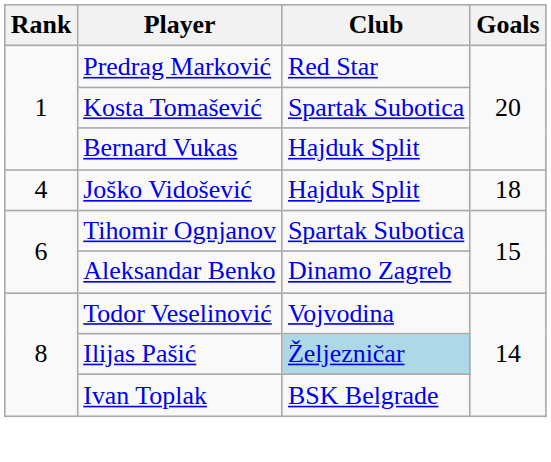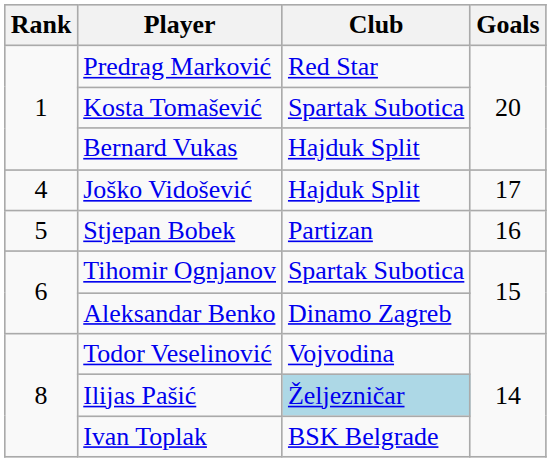 <table class="wikitable" style="text-align:center">
 <tr>
 <th>Rank</th>
 <th>Player</th>
 <th>Club</th>
 <th>Goals</th>
 </tr>
 <tr>
 <td rowspan="3">1</td>
 <td align="left"> <a href='#'>Predrag Marković</a></td>
 <td align="left"><a href='#'>Red Star</a></td>
 <td rowspan="3">20</td>
 </tr>
 <tr>
 <td align="left"> <a href='#'>Kosta Tomašević</a></td>
 <td align="left"><a href='#'>Spartak Subotica</a></td>
 </tr>
 <tr>
 <td align="left"> <a href='#'>Bernard Vukas</a></td>
 <td align="left"><a href='#'>Hajduk Split</a></td>
 </tr>
 <tr>
 <td rowspan="1">4</td>
 <td align="left"> <a href='#'>Joško Vidošević</a></td>
 <td align="left"><a href='#'>Hajduk Split</a></td>
-<td>18</td>
+<td>17</td>
+</tr>
+<tr>
+<td rowspan="1">5</td>
+<td align="left"> <a href='#'>Stjepan Bobek</a></td>
+<td align="left"><a href='#'>Partizan</a></td>
+<td>16</td>
 </tr>
 <tr>
 <td rowspan="2">6</td>
 <td align="left"> <a href='#'>Tihomir Ognjanov</a></td>
 <td align="left"><a href='#'>Spartak Subotica</a></td>
 <td rowspan="2">15</td>
 </tr>
 <tr>
 <td align="left"> <a href='#'>Aleksandar Benko</a></td>
 <td align="left"><a href='#'>Dinamo Zagreb</a></td>
 </tr>
 <tr>
 <td rowspan="3">8</td>
 <td align="left"> <a href='#'>Todor Veselinović</a></td>
 <td align="left"><a href='#'>Vojvodina</a></td>
 <td rowspan="3">14</td>
 </tr>
 <tr>
 <td align="left"> <a href='#'>Ilijas Pašić</a></td>
 <td align="left" style="background: lightblue;"><a href='#'>Željezničar</a></td>
 </tr>
 <tr>
 <td align="left"> <a href='#'>Ivan Toplak</a></td>
 <td align="left"><a href='#'>BSK Belgrade</a></td>
 </tr>
 </table>
